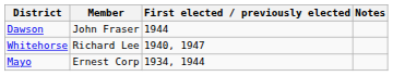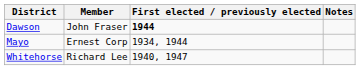 <table class="wikitable sortable">
 <tr>
 <th>District</th>
 <th>Member</th>
 <th>First elected / previously elected</th>
 <th>Notes</th>
 </tr>
 <tr>
 <td><a href='#'>Dawson</a></td>
 <td>John Fraser</td>
-<td>1944</td>
+<td><strong>1944</strong></td>
+<td></td>
+</tr>
+<tr>
+<td><a href='#'>Mayo</a></td>
+<td>Ernest Corp</td>
+<td>1934, 1944</td>
 <td></td>
 </tr>
 <tr>
 <td><a href='#'>Whitehorse</a></td>
 <td>Richard Lee</td>
 <td>1940, 1947</td>
 <td></td>
 </tr>
-<tr>
-<td><a href='#'>Mayo</a></td>
-<td>Ernest Corp</td>
-<td>1934, 1944</td>
-<td></td>
-</tr>
 </table>
